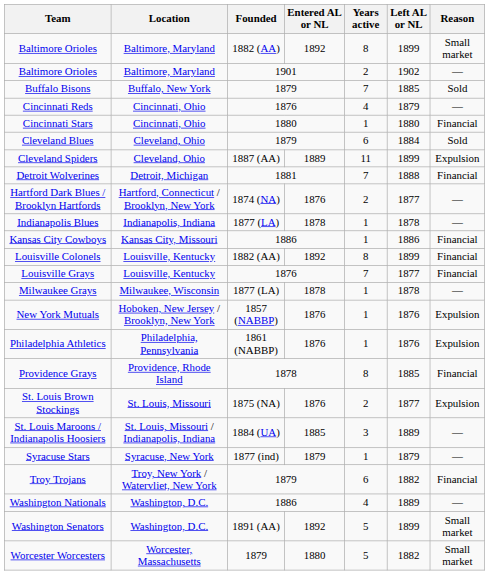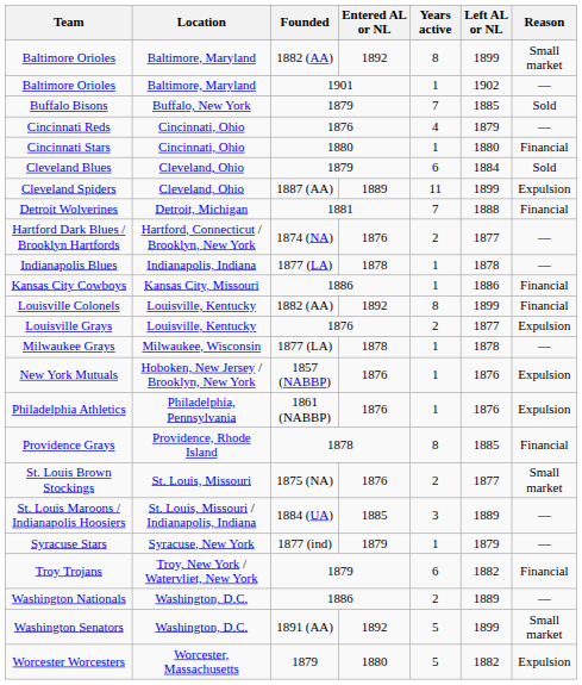 <table class="wikitable sortable" style="width:80%; text-align:center;">
 <tr>
 <th>Team</th>
 <th>Location</th>
 <th>Founded</th>
 <th>Entered AL or NL</th>
 <th>Years active</th>
 <th>Left AL or NL</th>
 <th>Reason</th>
 </tr>
 <tr>
 <td><a href='#'>Baltimore Orioles</a></td>
 <td><a href='#'>Baltimore, Maryland</a></td>
 <td>1882 (<a href='#'>AA</a>)</td>
 <td>1892</td>
 <td>8</td>
 <td>1899</td>
 <td>Small market</td>
 </tr>
 <tr>
 <td><a href='#'>Baltimore Orioles</a></td>
 <td><a href='#'>Baltimore, Maryland</a></td>
 <td colspan="2">1901</td>
-<td>2</td>
+<td>1</td>
 <td>1902</td>
 <td>—</td>
 </tr>
 <tr>
 <td><a href='#'>Buffalo Bisons</a></td>
 <td><a href='#'>Buffalo, New York</a></td>
 <td colspan="2">1879</td>
 <td>7</td>
 <td>1885</td>
 <td>Sold</td>
 </tr>
 <tr>
 <td><a href='#'>Cincinnati Reds</a></td>
 <td><a href='#'>Cincinnati, Ohio</a></td>
 <td colspan="2">1876</td>
 <td>4</td>
 <td>1879</td>
 <td>—</td>
 </tr>
 <tr>
 <td><a href='#'>Cincinnati Stars</a></td>
 <td><a href='#'>Cincinnati, Ohio</a></td>
 <td colspan="2">1880</td>
 <td>1</td>
 <td>1880</td>
 <td>Financial</td>
 </tr>
 <tr>
 <td><a href='#'>Cleveland Blues</a></td>
 <td><a href='#'>Cleveland, Ohio</a></td>
 <td colspan="2">1879</td>
 <td>6</td>
 <td>1884</td>
 <td>Sold</td>
 </tr>
 <tr>
 <td><a href='#'>Cleveland Spiders</a></td>
 <td><a href='#'>Cleveland, Ohio</a></td>
 <td>1887 (AA)</td>
 <td>1889</td>
 <td>11</td>
 <td>1899</td>
 <td>Expulsion</td>
 </tr>
 <tr>
 <td><a href='#'>Detroit Wolverines</a></td>
 <td><a href='#'>Detroit, Michigan</a></td>
 <td colspan="2">1881</td>
 <td>7</td>
 <td>1888</td>
 <td>Financial</td>
 </tr>
 <tr>
 <td><a href='#'>Hartford Dark Blues / Brooklyn Hartfords</a></td>
 <td><a href='#'>Hartford, Connecticut</a> / <a href='#'>Brooklyn, New York</a></td>
 <td>1874 (<a href='#'>NA</a>)</td>
 <td>1876</td>
 <td>2</td>
 <td>1877</td>
 <td>—</td>
 </tr>
 <tr>
 <td><a href='#'>Indianapolis Blues</a></td>
 <td><a href='#'>Indianapolis, Indiana</a></td>
 <td>1877 (<a href='#'>LA</a>)</td>
 <td>1878</td>
 <td>1</td>
 <td>1878</td>
 <td>—</td>
 </tr>
 <tr>
 <td><a href='#'>Kansas City Cowboys</a></td>
 <td><a href='#'>Kansas City, Missouri</a></td>
 <td colspan="2">1886</td>
 <td>1</td>
 <td>1886</td>
 <td>Financial</td>
 </tr>
 <tr>
 <td><a href='#'>Louisville Colonels</a></td>
 <td><a href='#'>Louisville, Kentucky</a></td>
 <td>1882 (AA)</td>
 <td>1892</td>
 <td>8</td>
 <td>1899</td>
 <td>Financial</td>
 </tr>
 <tr>
 <td><a href='#'>Louisville Grays</a></td>
 <td><a href='#'>Louisville, Kentucky</a></td>
 <td colspan="2">1876</td>
-<td>7</td>
+<td>2</td>
 <td>1877</td>
-<td>Financial</td>
+<td>Expulsion</td>
 </tr>
 <tr>
 <td><a href='#'>Milwaukee Grays</a></td>
 <td><a href='#'>Milwaukee, Wisconsin</a></td>
 <td>1877 (LA)</td>
 <td>1878</td>
 <td>1</td>
 <td>1878</td>
 <td>—</td>
 </tr>
 <tr>
 <td><a href='#'>New York Mutuals</a></td>
 <td><a href='#'>Hoboken, New Jersey</a> / <a href='#'>Brooklyn, New York</a></td>
 <td>1857 (<a href='#'>NABBP</a>)</td>
 <td>1876</td>
 <td>1</td>
 <td>1876</td>
 <td>Expulsion</td>
 </tr>
 <tr>
 <td><a href='#'>Philadelphia Athletics</a></td>
 <td><a href='#'>Philadelphia, Pennsylvania</a></td>
 <td>1861 (NABBP)</td>
 <td>1876</td>
 <td>1</td>
 <td>1876</td>
 <td>Expulsion</td>
 </tr>
 <tr>
 <td><a href='#'>Providence Grays</a></td>
 <td><a href='#'>Providence, Rhode Island</a></td>
 <td colspan="2">1878</td>
 <td>8</td>
 <td>1885</td>
 <td>Financial</td>
 </tr>
 <tr>
 <td><a href='#'>St. Louis Brown Stockings</a></td>
 <td><a href='#'>St. Louis, Missouri</a></td>
 <td>1875 (NA)</td>
 <td>1876</td>
 <td>2</td>
 <td>1877</td>
-<td>Expulsion</td>
+<td>Small market</td>
 </tr>
 <tr>
 <td><a href='#'>St. Louis Maroons / Indianapolis Hoosiers</a></td>
 <td><a href='#'>St. Louis, Missouri</a> / <a href='#'>Indianapolis, Indiana</a></td>
 <td>1884 (<a href='#'>UA</a>)</td>
 <td>1885</td>
 <td>3</td>
 <td>1889</td>
 <td>—</td>
 </tr>
 <tr>
 <td><a href='#'>Syracuse Stars</a></td>
 <td><a href='#'>Syracuse, New York</a></td>
 <td>1877 (ind)</td>
 <td>1879</td>
 <td>1</td>
 <td>1879</td>
 <td>—</td>
 </tr>
 <tr>
 <td><a href='#'>Troy Trojans</a></td>
 <td><a href='#'>Troy, New York</a> / <a href='#'>Watervliet, New York</a></td>
 <td colspan="2">1879</td>
 <td>6</td>
 <td>1882</td>
 <td>Financial</td>
 </tr>
 <tr>
 <td><a href='#'>Washington Nationals</a></td>
 <td><a href='#'>Washington, D.C.</a></td>
 <td colspan="2">1886</td>
-<td>4</td>
+<td>2</td>
 <td>1889</td>
 <td>—</td>
 </tr>
 <tr>
 <td><a href='#'>Washington Senators</a></td>
 <td><a href='#'>Washington, D.C.</a></td>
 <td>1891 (AA)</td>
 <td>1892</td>
 <td>5</td>
 <td>1899</td>
 <td>Small market</td>
 </tr>
 <tr>
 <td><a href='#'>Worcester Worcesters</a></td>
 <td><a href='#'>Worcester, Massachusetts</a></td>
 <td>1879</td>
 <td>1880</td>
 <td>5</td>
 <td>1882</td>
-<td>Small market</td>
+<td>Expulsion</td>
 </tr>
 </table>
